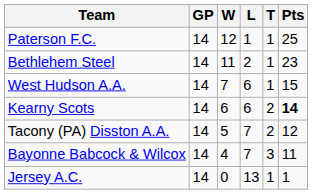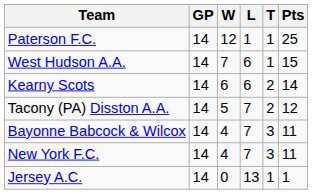 <table class="wikitable sortable mw-collapsible">
 <tr>
 <th scope="col">Team</th>
 <th scope="col">GP</th>
 <th scope="col">W</th>
 <th scope="col">L</th>
 <th scope="col">T</th>
 <th scope="col">Pts</th>
 </tr>
 <tr>
 <td><a href='#'>Paterson F.C.</a></td>
 <td>14</td>
 <td>12</td>
 <td>1</td>
 <td>1</td>
 <td>25</td>
 </tr>
 <tr>
-<td><a href='#'>Bethlehem Steel</a></td>
-<td>14</td>
-<td>11</td>
-<td>2</td>
-<td>1</td>
-<td>23</td>
-</tr>
-<tr>
 <td><a href='#'>West Hudson A.A.</a></td>
 <td>14</td>
 <td>7</td>
 <td>6</td>
 <td>1</td>
 <td>15</td>
 </tr>
 <tr>
 <td><a href='#'>Kearny Scots</a></td>
 <td>14</td>
 <td>6</td>
 <td>6</td>
 <td>2</td>
-<td><strong>14</strong></td>
+<td>14</td>
 </tr>
 <tr>
 <td>Tacony (PA) <a href='#'>Disston A.A.</a></td>
 <td>14</td>
 <td>5</td>
 <td>7</td>
 <td>2</td>
 <td>12</td>
 </tr>
 <tr>
 <td><a href='#'>Bayonne Babcock & Wilcox</a></td>
 <td>14</td>
 <td>4</td>
 <td>7</td>
 <td>3</td>
 <td>11</td>
 </tr>
 <tr>
+<td><a href='#'>New York F.C.</a></td>
+<td>14</td>
+<td>4</td>
+<td>7</td>
+<td>3</td>
+<td>11</td>
+</tr>
+<tr>
 <td><a href='#'>Jersey A.C.</a></td>
 <td>14</td>
 <td>0</td>
 <td>13</td>
 <td>1</td>
 <td>1</td>
 </tr>
 </table>
